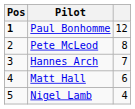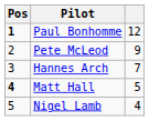 <table class="wikitable" style="font-size: 95%;">
 <tr>
 <th>Pos</th>
 <th>Pilot</th>
 <th></th>
 </tr>
 <tr>
 <td><strong>1</strong></td>
 <td> <a href='#'>Paul Bonhomme</a></td>
 <td align="right">12</td>
 </tr>
 <tr>
 <td>2</td>
 <td> <a href='#'>Pete McLeod</a></td>
-<td align="right">8</td>
+<td align="right">9</td>
 </tr>
 <tr>
 <td>3</td>
 <td> <a href='#'>Hannes Arch</a></td>
 <td align="right">7</td>
 </tr>
 <tr>
-<td>4</td>
+<td><strong>4</strong></td>
 <td> <a href='#'>Matt Hall</a></td>
-<td align="right">6</td>
+<td align="right">5</td>
 </tr>
 <tr>
 <td>5</td>
 <td> <a href='#'>Nigel Lamb</a></td>
 <td align="right">4</td>
 </tr>
 </table>
